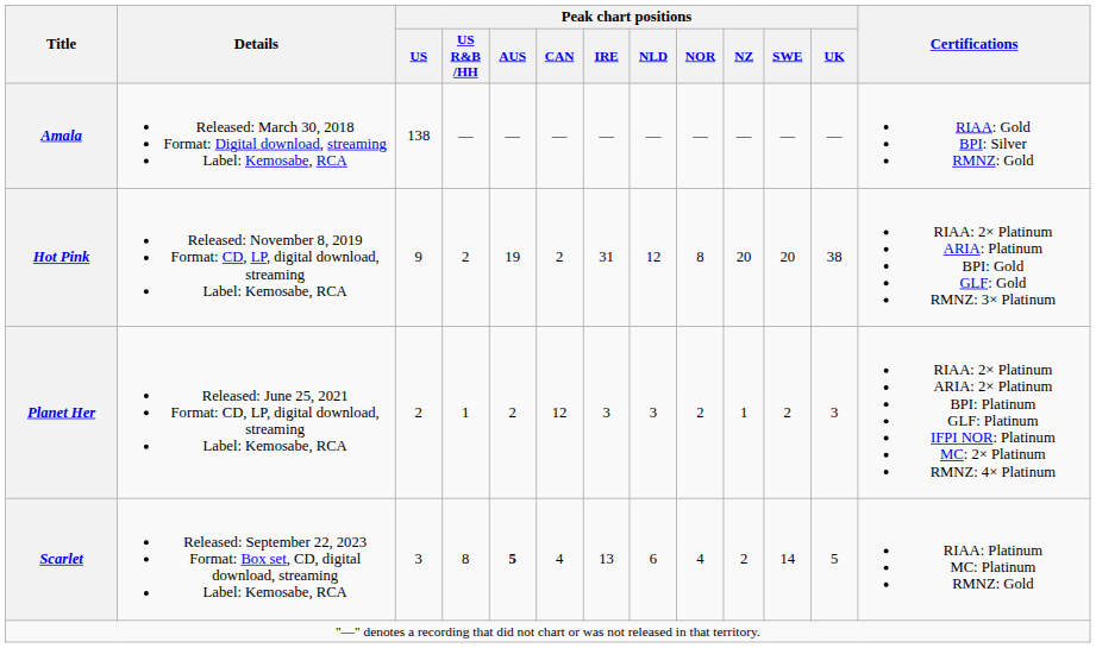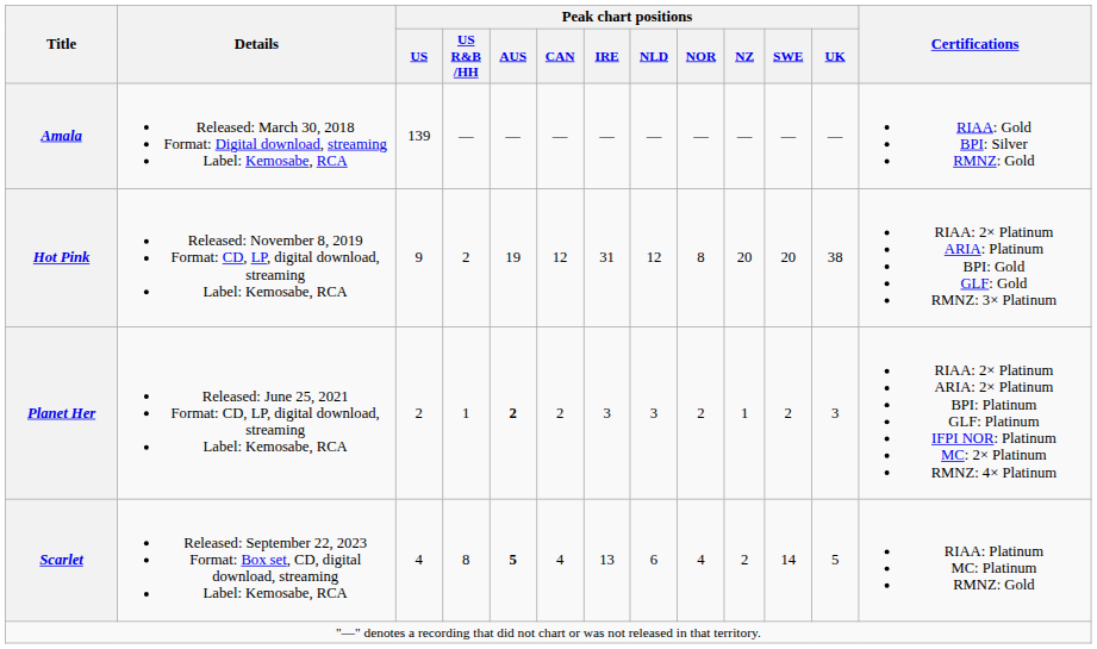 <table class="wikitable plainrowheaders" style="text-align:center;">
 <tr>
 <th scope="col" rowspan="2" style="width:7em;">Title</th>
 <th scope="col" rowspan="2" style="width:18em;">Details</th>
 <th scope="col" colspan="10">Peak chart positions</th>
 <th scope="col" rowspan="2" style="width:15em;"><a href='#'>Certifications</a></th>
 </tr>
 <tr>
 <th scope="col" style="width:3em;font-size:90%;"><a href='#'>US</a><br></th>
 <th scope="col" style="width:3em;font-size:90%;"><a href='#'>US<br>R&B<br>/HH</a><br></th>
 <th scope="col" style="width:3em;font-size:90%;"><a href='#'>AUS</a><br></th>
 <th scope="col" style="width:3em;font-size:90%;"><a href='#'>CAN</a><br></th>
 <th scope="col" style="width:3em;font-size:90%;"><a href='#'>IRE</a><br></th>
 <th scope="col" style="width:3em;font-size:90%;"><a href='#'>NLD</a><br></th>
 <th scope="col" style="width:3em;font-size:90%;"><a href='#'>NOR</a><br></th>
 <th scope="col" style="width:2.5em;font-size:90%;"><a href='#'>NZ</a><br></th>
 <th scope="col" style="width:3em;font-size:90%;"><a href='#'>SWE</a><br></th>
 <th scope="col" style="width:3em;font-size:90%;"><a href='#'>UK</a><br></th>
 </tr>
 <tr>
 <th scope="row"><em><a href='#'>Amala</a></em></th>
 <td><br><ul><li>Released: March 30, 2018</li><li>Format: <a href='#'>Digital download</a>, <a href='#'>streaming</a></li><li>Label: <a href='#'>Kemosabe</a>, <a href='#'>RCA</a></li></ul></td>
-<td>138</td>
+<td>139</td>
 <td>—</td>
 <td>—</td>
 <td>—</td>
 <td>—</td>
 <td>—</td>
 <td>—</td>
 <td>—</td>
 <td>—</td>
 <td>—</td>
 <td><br><ul><li><a href='#'>RIAA</a>: Gold</li><li><a href='#'>BPI</a>: Silver</li><li><a href='#'>RMNZ</a>: Gold</li></ul></td>
 </tr>
 <tr>
 <th scope="row"><em><a href='#'>Hot Pink</a></em></th>
 <td><br><ul><li>Released: November 8, 2019</li><li>Format: <a href='#'>CD</a>, <a href='#'>LP</a>, digital download, streaming</li><li>Label: Kemosabe, RCA</li></ul></td>
 <td>9</td>
 <td>2</td>
 <td>19</td>
-<td>2</td>
+<td>12</td>
 <td>31</td>
 <td>12</td>
 <td>8</td>
 <td>20</td>
 <td>20</td>
 <td>38</td>
 <td><br><ul><li>RIAA: 2× Platinum</li><li><a href='#'>ARIA</a>: Platinum</li><li>BPI: Gold</li><li><a href='#'>GLF</a>: Gold</li><li>RMNZ: 3× Platinum</li></ul></td>
 </tr>
 <tr>
 <th scope="row"><em><a href='#'>Planet Her</a></em></th>
 <td><br><ul><li>Released: June 25, 2021</li><li>Format: CD, LP, digital download, streaming</li><li>Label: Kemosabe, RCA</li></ul></td>
 <td>2</td>
 <td>1</td>
+<td><strong>2</strong></td>
 <td>2</td>
-<td>12</td>
 <td>3</td>
 <td>3</td>
 <td>2</td>
 <td>1</td>
 <td>2</td>
 <td>3</td>
 <td><br><ul><li>RIAA: 2× Platinum</li><li>ARIA: 2× Platinum</li><li>BPI: Platinum</li><li>GLF: Platinum</li><li><a href='#'>IFPI NOR</a>: Platinum</li><li><a href='#'>MC</a>: 2× Platinum</li><li>RMNZ: 4× Platinum</li></ul></td>
 </tr>
 <tr>
 <th scope="row"><em><a href='#'>Scarlet</a></em></th>
 <td><br><ul><li>Released: September 22, 2023</li><li>Format: <a href='#'>Box set</a>, CD, digital download, streaming</li><li>Label: Kemosabe, RCA</li></ul></td>
-<td>3</td>
+<td>4</td>
 <td>8</td>
 <td><strong>5</strong></td>
 <td>4</td>
 <td>13</td>
 <td>6</td>
 <td>4</td>
 <td>2</td>
 <td>14</td>
 <td>5</td>
 <td><br><ul><li>RIAA: Platinum</li><li>MC: Platinum</li><li>RMNZ: Gold</li></ul></td>
 </tr>
 <tr>
 <td colspan="15" style="font-size:90%">"—" denotes a recording that did not chart or was not released in that territory.</td>
 </tr>
 </table>
